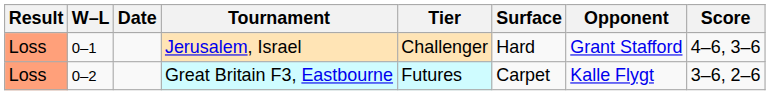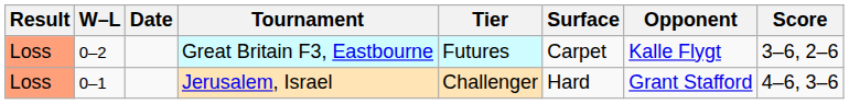 <table class="sortable wikitable">
 <tr>
 <th>Result</th>
 <th class="unsortable">W–L</th>
 <th>Date</th>
 <th>Tournament</th>
 <th>Tier</th>
 <th>Surface</th>
 <th>Opponent</th>
 <th class="unsortable">Score</th>
 </tr>
 <tr>
 <td style="background:#ffa07a;">Loss</td>
+<td><small>0–2</small></td>
+<td></td>
+<td style="background:#cffcff;">Great Britain F3, <a href='#'>Eastbourne</a></td>
+<td style="background:#cffcff;">Futures</td>
+<td>Carpet</td>
+<td> <a href='#'>Kalle Flygt</a></td>
+<td>3–6, 2–6</td>
+</tr>
+<tr>
+<td style="background:#ffa07a;">Loss</td>
 <td><small>0–1</small></td>
 <td></td>
 <td style="background:moccasin;"><a href='#'>Jerusalem</a>, Israel</td>
 <td style="background:moccasin;">Challenger</td>
 <td>Hard</td>
 <td> <a href='#'>Grant Stafford</a></td>
 <td>4–6, 3–6</td>
 </tr>
-<tr>
-<td style="background:#ffa07a;">Loss</td>
-<td><small>0–2</small></td>
-<td></td>
-<td style="background:#cffcff;">Great Britain F3, <a href='#'>Eastbourne</a></td>
-<td style="background:#cffcff;">Futures</td>
-<td>Carpet</td>
-<td> <a href='#'>Kalle Flygt</a></td>
-<td>3–6, 2–6</td>
-</tr>
 </table>
